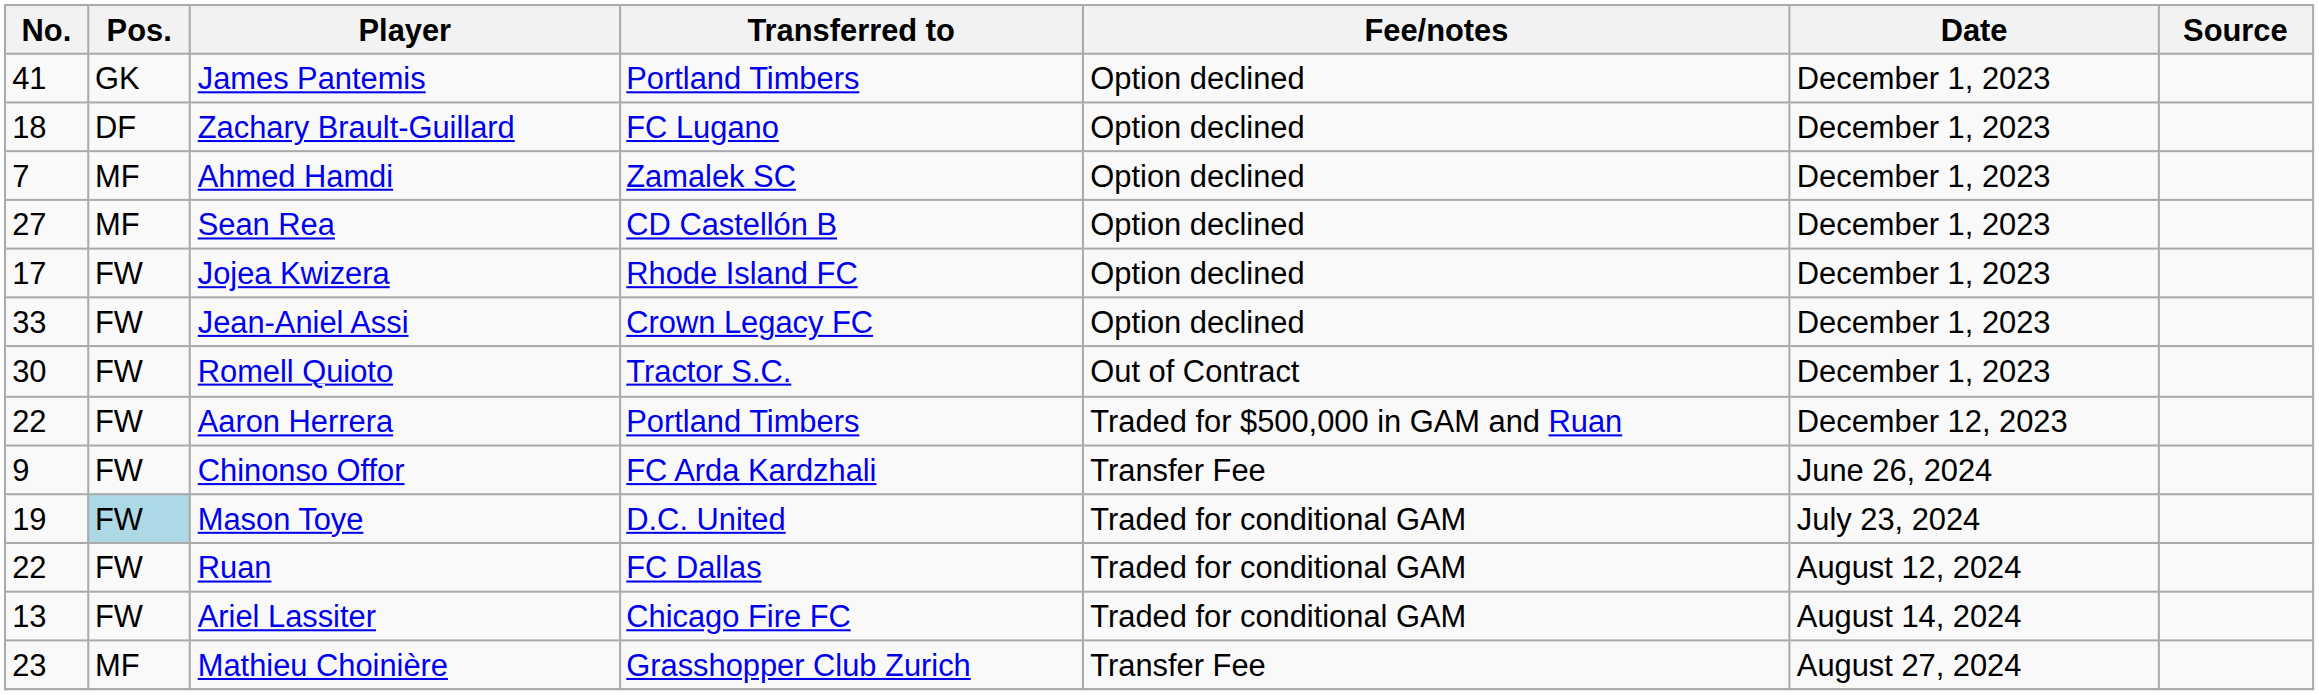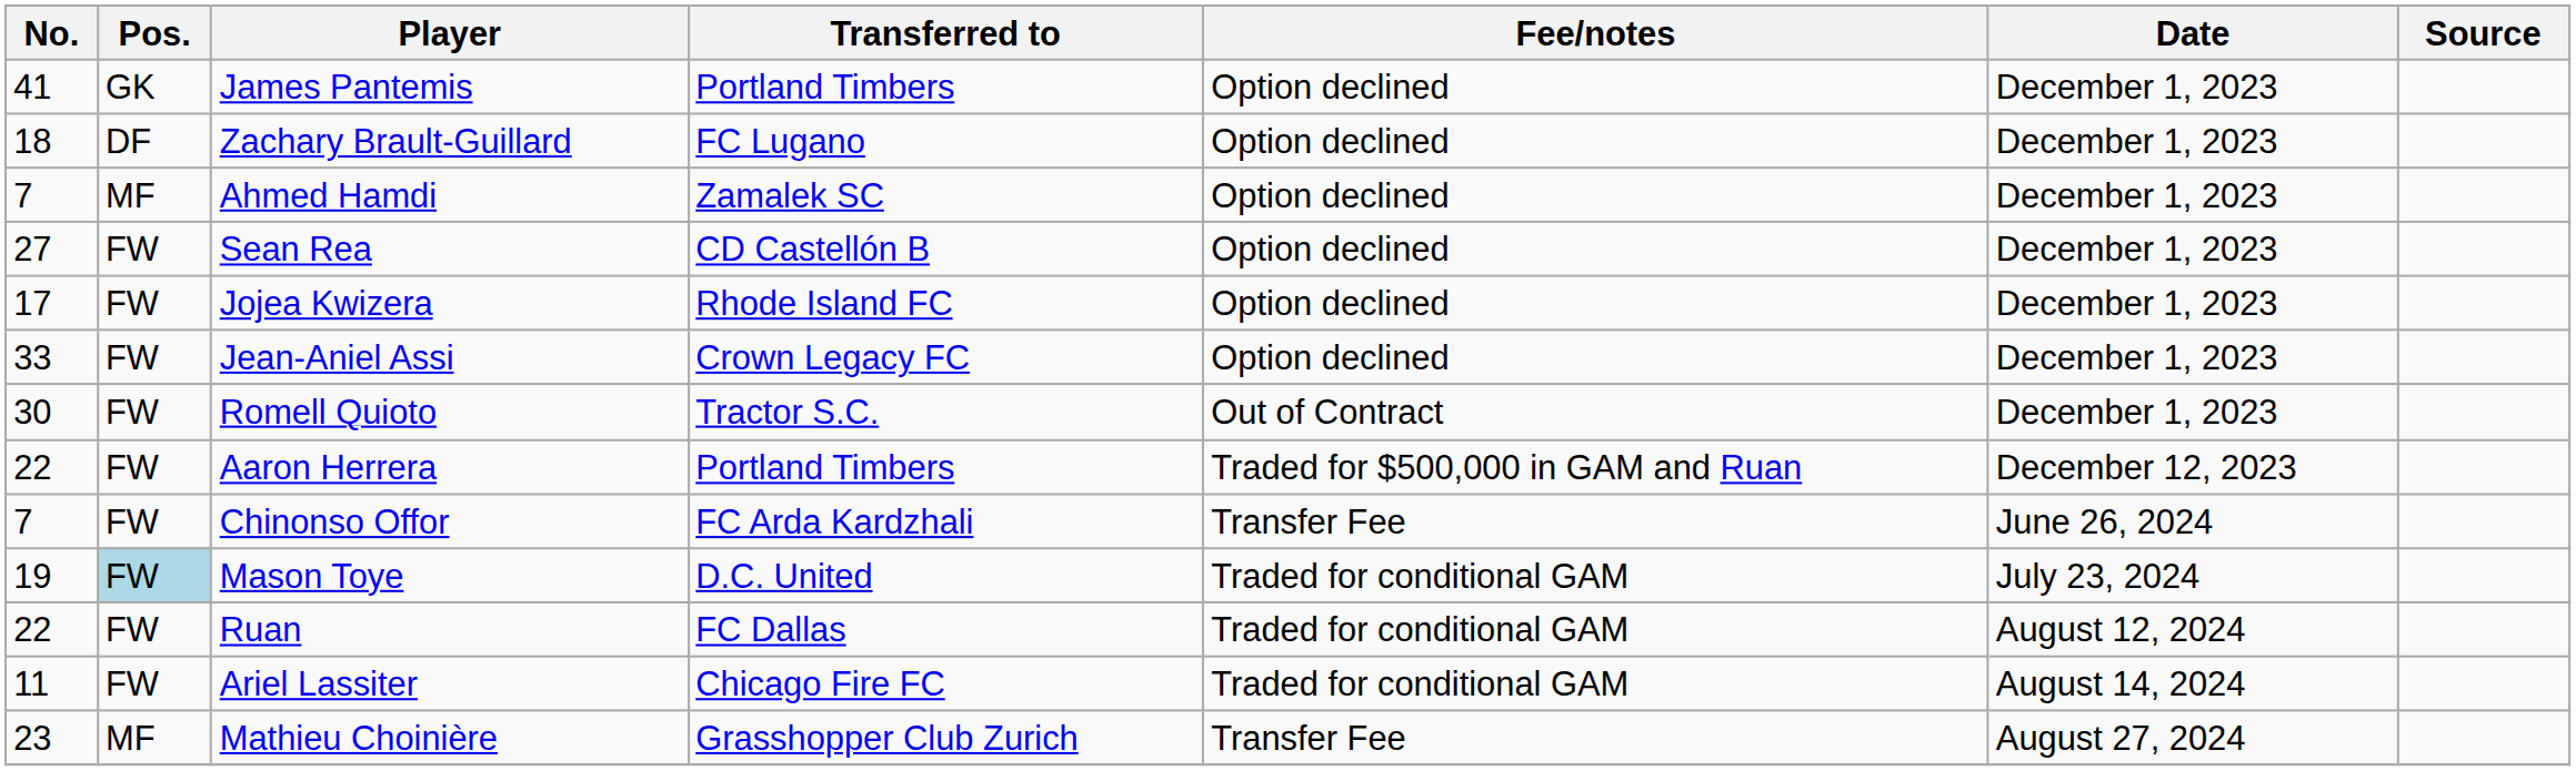 <table class="wikitable sortable" style="width:90%; text-align:center; font-size:95%; text-align:left;">
 <tr>
 <th>No.</th>
 <th>Pos.</th>
 <th>Player</th>
 <th>Transferred to</th>
 <th>Fee/notes</th>
 <th>Date</th>
 <th>Source</th>
 </tr>
 <tr>
 <td>41</td>
 <td>GK</td>
 <td> <a href='#'>James Pantemis</a></td>
 <td> <a href='#'>Portland Timbers</a></td>
 <td>Option declined</td>
 <td>December 1, 2023</td>
 <td></td>
 </tr>
 <tr>
 <td>18</td>
 <td>DF</td>
 <td> <a href='#'>Zachary Brault-Guillard</a></td>
 <td> <a href='#'>FC Lugano</a></td>
 <td>Option declined</td>
 <td>December 1, 2023</td>
 <td></td>
 </tr>
 <tr>
 <td>7</td>
 <td>MF</td>
 <td> <a href='#'>Ahmed Hamdi</a></td>
 <td> <a href='#'>Zamalek SC</a></td>
 <td>Option declined</td>
 <td>December 1, 2023</td>
 <td></td>
 </tr>
 <tr>
 <td>27</td>
-<td>MF</td>
+<td>FW</td>
 <td> <a href='#'>Sean Rea</a></td>
 <td> <a href='#'>CD Castellón B</a></td>
 <td>Option declined</td>
 <td>December 1, 2023</td>
 <td></td>
 </tr>
 <tr>
 <td>17</td>
 <td>FW</td>
 <td> <a href='#'>Jojea Kwizera</a></td>
 <td> <a href='#'>Rhode Island FC</a></td>
 <td>Option declined</td>
 <td>December 1, 2023</td>
 <td></td>
 </tr>
 <tr>
 <td>33</td>
 <td>FW</td>
 <td> <a href='#'>Jean-Aniel Assi</a></td>
 <td> <a href='#'>Crown Legacy FC</a></td>
 <td>Option declined</td>
 <td>December 1, 2023</td>
 <td></td>
 </tr>
 <tr>
 <td>30</td>
 <td>FW</td>
 <td> <a href='#'>Romell Quioto</a></td>
 <td>  <a href='#'>Tractor S.C.</a></td>
 <td>Out of Contract</td>
 <td>December 1, 2023</td>
 <td></td>
 </tr>
 <tr>
 <td>22</td>
 <td>FW</td>
 <td> <a href='#'>Aaron Herrera</a></td>
 <td> <a href='#'>Portland Timbers</a></td>
 <td>Traded for $500,000 in GAM and <a href='#'>Ruan</a></td>
 <td>December 12, 2023</td>
 <td></td>
 </tr>
 <tr>
-<td>9</td>
+<td>7</td>
 <td>FW</td>
 <td> <a href='#'>Chinonso Offor</a></td>
 <td> <a href='#'>FC Arda Kardzhali</a></td>
 <td>Transfer Fee</td>
 <td>June 26, 2024</td>
 <td></td>
 </tr>
 <tr>
 <td>19</td>
 <td style="background: lightblue;">FW</td>
 <td> <a href='#'>Mason Toye</a></td>
 <td> <a href='#'>D.C. United</a></td>
 <td>Traded for conditional GAM</td>
 <td>July 23, 2024</td>
 <td></td>
 </tr>
 <tr>
 <td>22</td>
 <td>FW</td>
 <td> <a href='#'>Ruan</a></td>
 <td> <a href='#'>FC Dallas</a></td>
 <td>Traded for conditional GAM</td>
 <td>August 12, 2024</td>
 <td></td>
 </tr>
 <tr>
-<td>13</td>
+<td>11</td>
 <td>FW</td>
 <td> <a href='#'>Ariel Lassiter</a></td>
 <td> <a href='#'>Chicago Fire FC</a></td>
 <td>Traded for conditional GAM</td>
 <td>August 14, 2024</td>
 <td></td>
 </tr>
 <tr>
 <td>23</td>
 <td>MF</td>
 <td> <a href='#'>Mathieu Choinière</a></td>
 <td> <a href='#'>Grasshopper Club Zurich</a></td>
 <td>Transfer Fee</td>
 <td>August 27, 2024</td>
 <td></td>
 </tr>
 <tr>
 </tr>
 </table>
